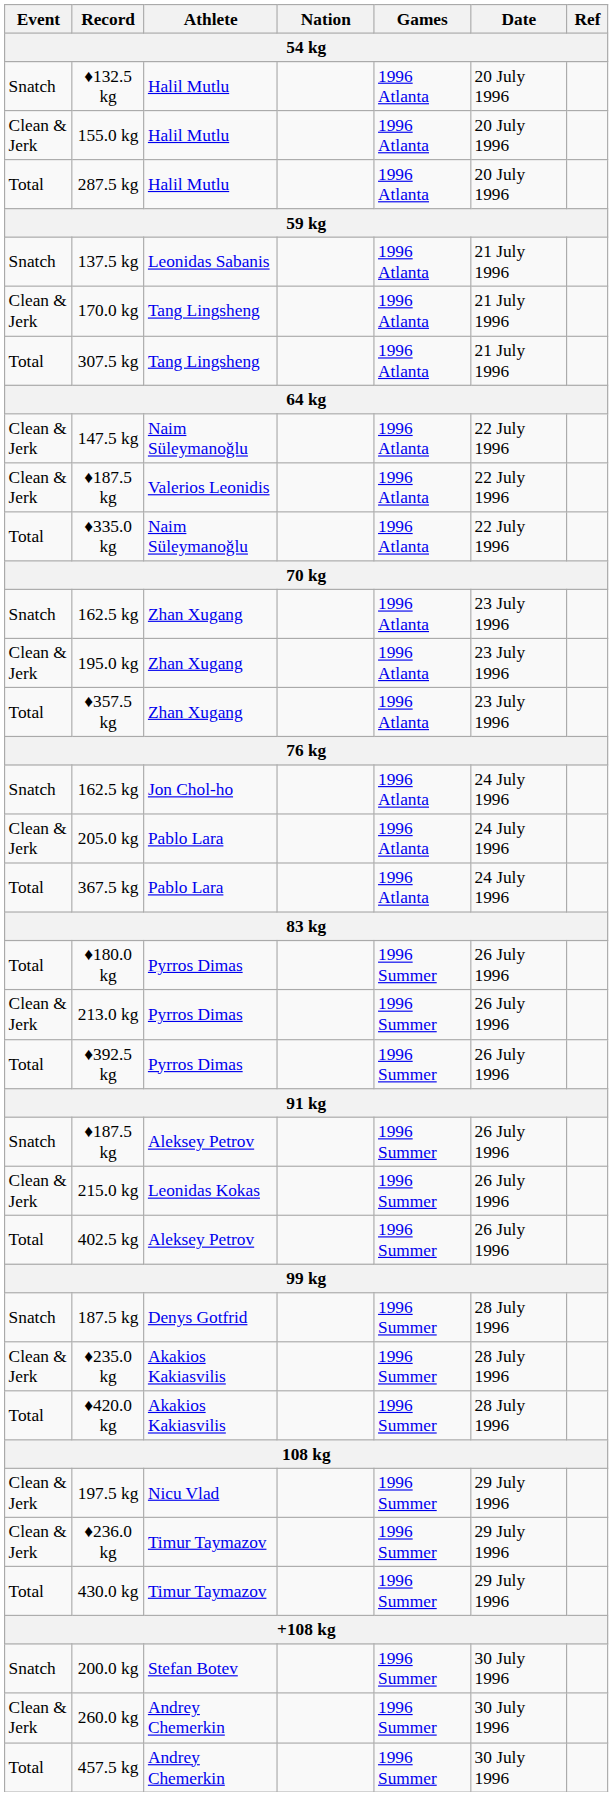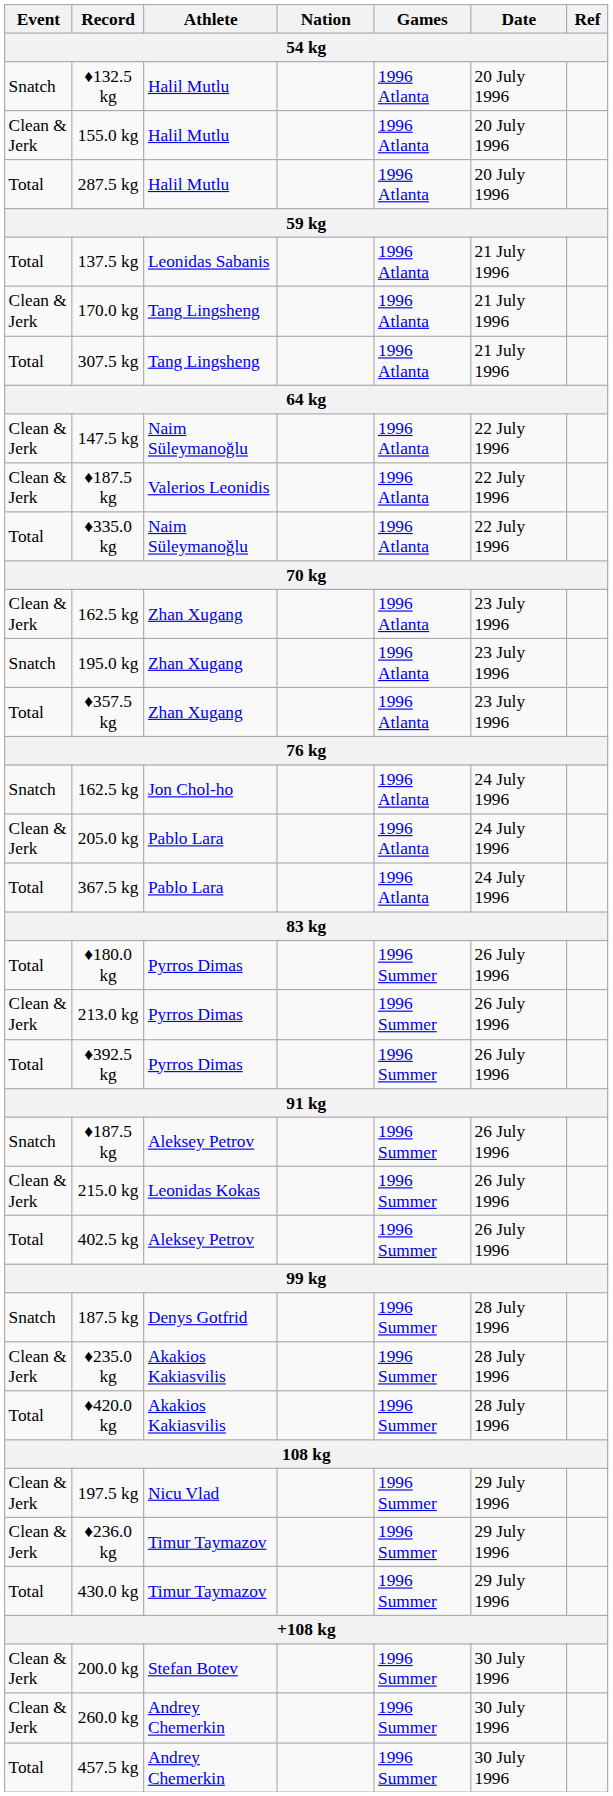 <table class="wikitable" style="font-size:95%; width: 85%;">
 <tr>
 <th width=9%>Event</th>
 <th width=7%>Record</th>
 <th width=18%>Athlete</th>
 <th width=13%>Nation</th>
 <th width=13%>Games</th>
 <th width=13%>Date</th>
 <th width=5%>Ref</th>
 </tr>
 <tr bgcolor="#DDDDDD">
 <th colspan=7>54 kg</th>
 </tr>
 <tr>
 <td>Snatch</td>
 <td align="center">♦132.5 kg</td>
 <td><a href='#'>Halil Mutlu</a></td>
 <td></td>
 <td><a href='#'>1996 Atlanta</a></td>
 <td>20 July 1996</td>
 <td></td>
 </tr>
 <tr>
 <td>Clean & Jerk</td>
 <td align="center">155.0 kg</td>
 <td><a href='#'>Halil Mutlu</a></td>
 <td></td>
 <td><a href='#'>1996 Atlanta</a></td>
 <td>20 July 1996</td>
 <td></td>
 </tr>
 <tr>
 <td>Total</td>
 <td align="center">287.5 kg</td>
 <td><a href='#'>Halil Mutlu</a></td>
 <td></td>
 <td><a href='#'>1996 Atlanta</a></td>
 <td>20 July 1996</td>
 <td></td>
 </tr>
 <tr bgcolor="#DDDDDD">
 <th colspan=7>59 kg</th>
 </tr>
 <tr>
-<td>Snatch</td>
+<td>Total</td>
 <td align="center">137.5 kg</td>
 <td><a href='#'>Leonidas Sabanis</a></td>
 <td></td>
 <td><a href='#'>1996 Atlanta</a></td>
 <td>21 July 1996</td>
 <td></td>
 </tr>
 <tr>
 <td>Clean & Jerk</td>
 <td align="center">170.0 kg</td>
 <td><a href='#'>Tang Lingsheng</a></td>
 <td></td>
 <td><a href='#'>1996 Atlanta</a></td>
 <td>21 July 1996</td>
 <td></td>
 </tr>
 <tr>
 <td>Total</td>
 <td align="center">307.5 kg</td>
 <td><a href='#'>Tang Lingsheng</a></td>
 <td></td>
 <td><a href='#'>1996 Atlanta</a></td>
 <td>21 July 1996</td>
 <td></td>
 </tr>
 <tr bgcolor="#DDDDDD">
 <th colspan=7>64 kg</th>
 </tr>
 <tr>
 <td>Clean & Jerk</td>
 <td align="center">147.5 kg</td>
 <td><a href='#'>Naim Süleymanoğlu</a></td>
 <td></td>
 <td><a href='#'>1996 Atlanta</a></td>
 <td>22 July 1996</td>
 <td></td>
 </tr>
 <tr>
 <td>Clean & Jerk</td>
 <td align="center">♦187.5 kg</td>
 <td><a href='#'>Valerios Leonidis</a></td>
 <td></td>
 <td><a href='#'>1996 Atlanta</a></td>
 <td>22 July 1996</td>
 <td></td>
 </tr>
 <tr>
 <td>Total</td>
 <td align="center">♦335.0 kg</td>
 <td><a href='#'>Naim Süleymanoğlu</a></td>
 <td></td>
 <td><a href='#'>1996 Atlanta</a></td>
 <td>22 July 1996</td>
 <td></td>
 </tr>
 <tr bgcolor="#DDDDDD">
 <th colspan=7>70 kg</th>
 </tr>
 <tr>
-<td>Snatch</td>
+<td>Clean & Jerk</td>
 <td align="center">162.5 kg</td>
 <td><a href='#'>Zhan Xugang</a></td>
 <td></td>
 <td><a href='#'>1996 Atlanta</a></td>
 <td>23 July 1996</td>
 <td></td>
 </tr>
 <tr>
-<td>Clean & Jerk</td>
+<td>Snatch</td>
 <td align="center">195.0 kg</td>
 <td><a href='#'>Zhan Xugang</a></td>
 <td></td>
 <td><a href='#'>1996 Atlanta</a></td>
 <td>23 July 1996</td>
 <td></td>
 </tr>
 <tr>
 <td>Total</td>
 <td align="center">♦357.5 kg</td>
 <td><a href='#'>Zhan Xugang</a></td>
 <td></td>
 <td><a href='#'>1996 Atlanta</a></td>
 <td>23 July 1996</td>
 <td></td>
 </tr>
 <tr bgcolor="#DDDDDD">
 <th colspan=7>76 kg</th>
 </tr>
 <tr>
 <td>Snatch</td>
 <td align="center">162.5 kg</td>
 <td><a href='#'>Jon Chol-ho</a></td>
 <td></td>
 <td><a href='#'>1996 Atlanta</a></td>
 <td>24 July 1996</td>
 <td></td>
 </tr>
 <tr>
 <td>Clean & Jerk</td>
 <td align="center">205.0 kg</td>
 <td><a href='#'>Pablo Lara</a></td>
 <td></td>
 <td><a href='#'>1996 Atlanta</a></td>
 <td>24 July 1996</td>
 <td></td>
 </tr>
 <tr>
 <td>Total</td>
 <td align="center">367.5 kg</td>
 <td><a href='#'>Pablo Lara</a></td>
 <td></td>
 <td><a href='#'>1996 Atlanta</a></td>
 <td>24 July 1996</td>
 <td></td>
 </tr>
 <tr bgcolor="#DDDDDD">
 <th colspan=7>83 kg</th>
 </tr>
 <tr>
 <td>Total</td>
 <td align="center">♦180.0 kg</td>
 <td><a href='#'>Pyrros Dimas</a></td>
 <td></td>
 <td><a href='#'>1996 Summer</a></td>
 <td>26 July 1996</td>
 <td></td>
 </tr>
 <tr>
 <td>Clean & Jerk</td>
 <td align="center">213.0 kg</td>
 <td><a href='#'>Pyrros Dimas</a></td>
 <td></td>
 <td><a href='#'>1996 Summer</a></td>
 <td>26 July 1996</td>
 <td></td>
 </tr>
 <tr>
 <td>Total</td>
 <td align="center">♦392.5 kg</td>
 <td><a href='#'>Pyrros Dimas</a></td>
 <td></td>
 <td><a href='#'>1996 Summer</a></td>
 <td>26 July 1996</td>
 <td></td>
 </tr>
 <tr bgcolor="#DDDDDD">
 <th colspan=7>91 kg</th>
 </tr>
 <tr>
 <td>Snatch</td>
 <td align="center">♦187.5 kg</td>
 <td><a href='#'>Aleksey Petrov</a></td>
 <td></td>
 <td><a href='#'>1996 Summer</a></td>
 <td>26 July 1996</td>
 <td></td>
 </tr>
 <tr>
 <td>Clean & Jerk</td>
 <td align="center">215.0 kg</td>
 <td><a href='#'>Leonidas Kokas</a></td>
 <td></td>
 <td><a href='#'>1996 Summer</a></td>
 <td>26 July 1996</td>
 <td></td>
 </tr>
 <tr>
 <td>Total</td>
 <td align="center">402.5 kg</td>
 <td><a href='#'>Aleksey Petrov</a></td>
 <td></td>
 <td><a href='#'>1996 Summer</a></td>
 <td>26 July 1996</td>
 <td></td>
 </tr>
 <tr bgcolor="#DDDDDD">
 <th colspan=7>99 kg</th>
 </tr>
 <tr>
 <td>Snatch</td>
 <td align="center">187.5 kg</td>
 <td><a href='#'>Denys Gotfrid</a></td>
 <td></td>
 <td><a href='#'>1996 Summer</a></td>
 <td>28 July 1996</td>
 <td></td>
 </tr>
 <tr>
 <td>Clean & Jerk</td>
 <td align="center">♦235.0 kg</td>
 <td><a href='#'>Akakios Kakiasvilis</a></td>
 <td></td>
 <td><a href='#'>1996 Summer</a></td>
 <td>28 July 1996</td>
 <td></td>
 </tr>
 <tr>
 <td>Total</td>
 <td align="center">♦420.0 kg</td>
 <td><a href='#'>Akakios Kakiasvilis</a></td>
 <td></td>
 <td><a href='#'>1996 Summer</a></td>
 <td>28 July 1996</td>
 <td></td>
 </tr>
 <tr bgcolor="#DDDDDD">
 <th colspan=7>108 kg</th>
 </tr>
 <tr>
 <td>Clean & Jerk</td>
 <td align="center">197.5 kg</td>
 <td><a href='#'>Nicu Vlad</a></td>
 <td></td>
 <td><a href='#'>1996 Summer</a></td>
 <td>29 July 1996</td>
 <td></td>
 </tr>
 <tr>
 <td>Clean & Jerk</td>
 <td align="center">♦236.0 kg</td>
 <td><a href='#'>Timur Taymazov</a></td>
 <td></td>
 <td><a href='#'>1996 Summer</a></td>
 <td>29 July 1996</td>
 <td></td>
 </tr>
 <tr>
 <td>Total</td>
 <td align="center">430.0 kg</td>
 <td><a href='#'>Timur Taymazov</a></td>
 <td></td>
 <td><a href='#'>1996 Summer</a></td>
 <td>29 July 1996</td>
 <td></td>
 </tr>
 <tr bgcolor="#DDDDDD">
 <th colspan=7>+108 kg</th>
 </tr>
 <tr>
-<td>Snatch</td>
+<td>Clean & Jerk</td>
 <td align="center">200.0 kg</td>
 <td><a href='#'>Stefan Botev</a></td>
 <td></td>
 <td><a href='#'>1996 Summer</a></td>
 <td>30 July 1996</td>
 <td></td>
 </tr>
 <tr>
 <td>Clean & Jerk</td>
 <td align="center">260.0 kg</td>
 <td><a href='#'>Andrey Chemerkin</a></td>
 <td></td>
 <td><a href='#'>1996 Summer</a></td>
 <td>30 July 1996</td>
 <td></td>
 </tr>
 <tr>
 <td>Total</td>
 <td align="center">457.5 kg</td>
 <td><a href='#'>Andrey Chemerkin</a></td>
 <td></td>
 <td><a href='#'>1996 Summer</a></td>
 <td>30 July 1996</td>
 <td></td>
 </tr>
 </table>
